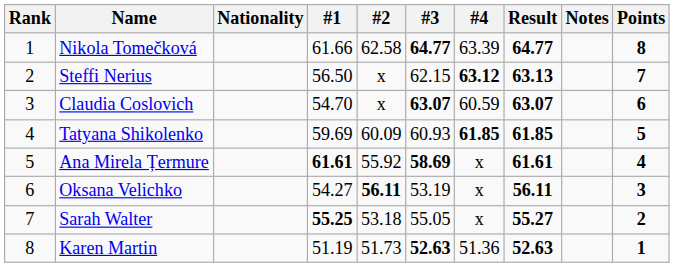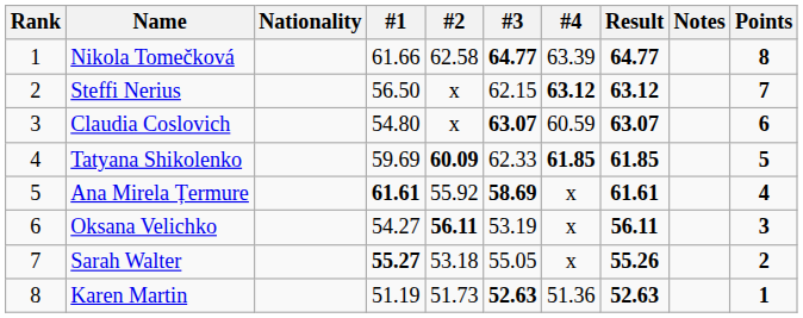 <table class="wikitable sortable" style="text-align:center">
 <tr>
 <th>Rank</th>
 <th>Name</th>
 <th>Nationality</th>
 <th>#1</th>
 <th>#2</th>
 <th>#3</th>
 <th>#4</th>
 <th>Result</th>
 <th>Notes</th>
 <th>Points</th>
 </tr>
 <tr>
 <td>1</td>
 <td align=left><a href='#'>Nikola Tomečková</a></td>
 <td align=left></td>
 <td>61.66</td>
 <td>62.58</td>
 <td><strong>64.77</strong></td>
 <td>63.39</td>
 <td><strong>64.77</strong></td>
 <td></td>
 <td><strong>8</strong></td>
 </tr>
 <tr>
 <td>2</td>
 <td align=left><a href='#'>Steffi Nerius</a></td>
 <td align=left></td>
 <td>56.50</td>
 <td>x</td>
 <td>62.15</td>
 <td><strong>63.12</strong></td>
-<td><strong>63.13</strong></td>
+<td><strong>63.12</strong></td>
 <td></td>
 <td><strong>7</strong></td>
 </tr>
 <tr>
 <td>3</td>
 <td align=left><a href='#'>Claudia Coslovich</a></td>
 <td align=left></td>
-<td>54.70</td>
+<td>54.80</td>
 <td>x</td>
 <td><strong>63.07</strong></td>
 <td>60.59</td>
 <td><strong>63.07</strong></td>
 <td></td>
 <td><strong>6</strong></td>
 </tr>
 <tr>
 <td>4</td>
 <td align=left><a href='#'>Tatyana Shikolenko</a></td>
 <td align=left></td>
 <td>59.69</td>
-<td>60.09</td>
-<td>60.93</td>
+<td><strong>60.09</strong></td>
+<td>62.33</td>
 <td><strong>61.85</strong></td>
 <td><strong>61.85</strong></td>
 <td></td>
 <td><strong>5</strong></td>
 </tr>
 <tr>
 <td>5</td>
 <td align=left><a href='#'>Ana Mirela Țermure</a></td>
 <td align=left></td>
 <td><strong>61.61</strong></td>
 <td>55.92</td>
 <td><strong>58.69</strong></td>
 <td>x</td>
 <td><strong>61.61</strong></td>
 <td></td>
 <td><strong>4</strong></td>
 </tr>
 <tr>
 <td>6</td>
 <td align=left><a href='#'>Oksana Velichko</a></td>
 <td align=left></td>
 <td>54.27</td>
 <td><strong>56.11</strong></td>
 <td>53.19</td>
 <td>x</td>
 <td><strong>56.11</strong></td>
 <td></td>
 <td><strong>3</strong></td>
 </tr>
 <tr>
 <td>7</td>
 <td align=left><a href='#'>Sarah Walter</a></td>
 <td align=left></td>
-<td><strong>55.25</strong></td>
+<td><strong>55.27</strong></td>
 <td>53.18</td>
 <td>55.05</td>
 <td>x</td>
-<td><strong>55.27</strong></td>
+<td><strong>55.26</strong></td>
 <td></td>
 <td><strong>2</strong></td>
 </tr>
 <tr>
 <td>8</td>
 <td align=left><a href='#'>Karen Martin</a></td>
 <td align=left></td>
 <td>51.19</td>
 <td>51.73</td>
 <td><strong>52.63</strong></td>
 <td>51.36</td>
 <td><strong>52.63</strong></td>
 <td></td>
 <td><strong>1</strong></td>
 </tr>
 </table>
